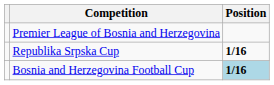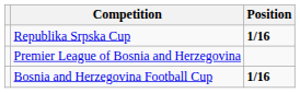 <table class="wikitable">
 <tr>
 <th></th>
 <th>Competition</th>
 <th>Position</th>
 </tr>
 <tr>
 <td></td>
+<td><a href='#'>Republika Srpska Cup</a></td>
+<td><strong>1/16</strong></td>
+</tr>
+<tr>
+<td></td>
 <td><a href='#'>Premier League of Bosnia and Herzegovina</a></td>
 <td></td>
 </tr>
 <tr>
 <td></td>
-<td><a href='#'>Republika Srpska Cup</a></td>
+<td><a href='#'>Bosnia and Herzegovina Football Cup</a></td>
 <td><strong>1/16</strong></td>
 </tr>
-<tr>
-<td></td>
-<td><a href='#'>Bosnia and Herzegovina Football Cup</a></td>
-<td style="background: lightblue;"><strong>1/16</strong></td>
-</tr>
 </table>
